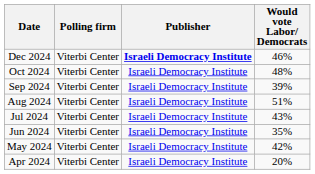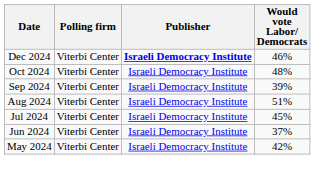 <table class="wikitable sortable" style="text-align:center; font-size:90%; line-height:13px">
 <tr>
 <th>Date</th>
 <th>Polling firm</th>
 <th>Publisher</th>
 <th>Would<br>vote<br>Labor/<br>Democrats</th>
 </tr>
 <tr>
 <td data-sort-value=2024-12>Dec 2024</td>
 <td>Viterbi Center</td>
 <td><strong><a href='#'>Israeli Democracy Institute</a></strong></td>
 <td>46%</td>
 </tr>
 <tr>
 <td data-sort-value=2024-10>Oct 2024</td>
 <td>Viterbi Center</td>
 <td><a href='#'>Israeli Democracy Institute</a></td>
 <td>48%</td>
 </tr>
 <tr>
 <td data-sort-value=2024-09>Sep 2024</td>
 <td>Viterbi Center</td>
 <td><a href='#'>Israeli Democracy Institute</a></td>
 <td>39%</td>
 </tr>
 <tr>
 <td data-sort-value=2024-08>Aug 2024</td>
 <td>Viterbi Center</td>
 <td><a href='#'>Israeli Democracy Institute</a></td>
 <td>51%</td>
 </tr>
 <tr>
 <td data-sort-value=2024-07>Jul 2024</td>
 <td>Viterbi Center</td>
 <td><a href='#'>Israeli Democracy Institute</a></td>
-<td>43%</td>
+<td>45%</td>
 </tr>
 <tr>
 <td data-sort-value=2024-06>Jun 2024</td>
 <td>Viterbi Center</td>
 <td><a href='#'>Israeli Democracy Institute</a></td>
-<td>35%</td>
+<td>37%</td>
 </tr>
 <tr>
 <td data-sort-value=2024-05>May 2024</td>
 <td>Viterbi Center</td>
 <td><a href='#'>Israeli Democracy Institute</a></td>
 <td>42%</td>
 </tr>
-<tr>
-<td data-sort-value=2024-04>Apr 2024</td>
-<td>Viterbi Center</td>
-<td><a href='#'>Israeli Democracy Institute</a></td>
-<td>20%</td>
-</tr>
 </table>
